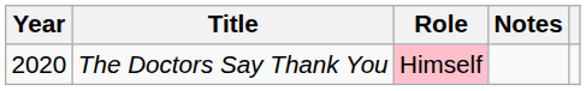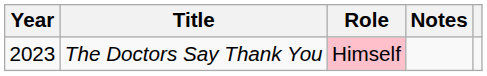 <table class="wikitable sortable">
 <tr>
 <th>Year</th>
 <th>Title</th>
 <th>Role</th>
 <th>Notes</th>
 <th class="unsortable"></th>
 </tr>
 <tr>
-<td>2020</td>
+<td>2023</td>
 <td><em>The Doctors Say Thank You</em></td>
 <td style="background: pink;">Himself</td>
 <td></td>
 <td></td>
 </tr>
 </table>
